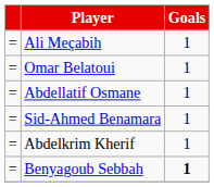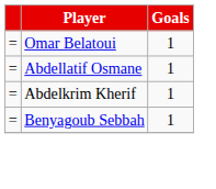 <table border="0" class="wikitable" style="text-align:center;font-size:95%">
 <tr>
 <th scope=col style="color:#FFFFFF; background:#E60000;"></th>
 <th scope=col style="color:#FFFFFF; background:#E60000;">Player</th>
 <th scope=col style="color:#FFFFFF; background:#E60000;">Goals</th>
-</tr>
-<tr>
-<td align=left>=</td>
-<td align=left> <a href='#'>Ali Meçabih</a></td>
-<td align=center>1</td>
 </tr>
 <tr>
 <td align=left>=</td>
 <td align=left> <a href='#'>Omar Belatoui</a></td>
 <td align=center>1</td>
 </tr>
 <tr>
 <td align=left>=</td>
 <td align=left> <a href='#'>Abdellatif Osmane</a></td>
 <td align=center>1</td>
 </tr>
 <tr>
 <td align=left>=</td>
-<td align=left> <a href='#'>Sid-Ahmed Benamara</a></td>
-<td align=center>1</td>
-</tr>
-<tr>
-<td align=left>=</td>
 <td align=left> Abdelkrim Kherif</td>
 <td align=center>1</td>
 </tr>
 <tr>
 <td align=left>=</td>
 <td align=left> <a href='#'>Benyagoub Sebbah</a></td>
-<td align=center><strong>1</strong></td>
+<td align=center>1</td>
 </tr>
 <tr>
 </tr>
 </table>
